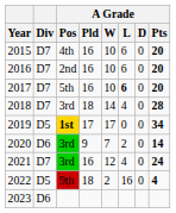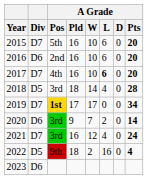 <table class="wikitable">
 <tr>
 <th></th>
 <th></th>
 <th colspan="6">A Grade</th>
 </tr>
 <tr>
 <th>Year</th>
 <th>Div</th>
 <th>Pos</th>
 <th>Pld</th>
 <th>W</th>
 <th>L</th>
 <th>D</th>
 <th>Pts</th>
 </tr>
 <tr>
 <td>2015</td>
 <td>D7</td>
-<td>4th</td>
+<td>5th</td>
 <td>16</td>
 <td>10</td>
 <td>6</td>
 <td>0</td>
 <td><strong>20</strong></td>
 </tr>
 <tr>
 <td>2016</td>
-<td>D7</td>
+<td>D6</td>
 <td>2nd</td>
 <td>16</td>
 <td>10</td>
 <td>6</td>
 <td>0</td>
 <td><strong>20</strong></td>
 </tr>
 <tr>
 <td>2017</td>
 <td>D7</td>
-<td>5th</td>
+<td>4th</td>
 <td>16</td>
 <td>10</td>
 <td><strong>6</strong></td>
 <td>0</td>
 <td><strong>20</strong></td>
 </tr>
 <tr>
 <td>2018</td>
-<td>D7</td>
+<td>D5</td>
 <td>3rd</td>
 <td>18</td>
 <td>14</td>
 <td>4</td>
 <td>0</td>
 <td><strong>28</strong></td>
 </tr>
 <tr>
 <td>2019</td>
-<td>D5</td>
+<td>D7</td>
 <td bgcolor="gold"><strong>1st</strong></td>
 <td>17</td>
 <td>17</td>
 <td>0</td>
 <td>0</td>
 <td><strong>34</strong></td>
 </tr>
 <tr>
 <td>2020</td>
 <td>D6</td>
 <td bgcolor="#00cc00">3rd</td>
 <td>9</td>
 <td>7</td>
 <td>2</td>
 <td>0</td>
 <td><strong>14</strong></td>
 </tr>
 <tr>
 <td>2021</td>
 <td>D7</td>
 <td bgcolor="#00cc00">3rd</td>
 <td>16</td>
 <td>12</td>
 <td>4</td>
 <td>0</td>
 <td><strong>24</strong></td>
 </tr>
 <tr>
 <td>2022</td>
 <td>D5</td>
 <td bgcolor="#cc0000">9th</td>
 <td>18</td>
 <td>2</td>
 <td>16</td>
 <td>0</td>
 <td><strong>4</strong></td>
 </tr>
 <tr>
 <td>2023</td>
 <td>D6</td>
 <td></td>
 <td></td>
 <td></td>
 <td></td>
 <td></td>
 <td></td>
 </tr>
 </table>
